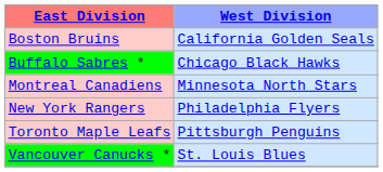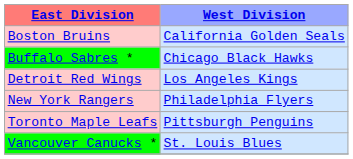 <table class="wikitable">
 <tr>
 <th style="background-color: #FF7B77;"><strong><a href='#'>East Division</a></strong></th>
 <th style="background-color: #99A8FF;"><strong><a href='#'>West Division</a></strong></th>
 </tr>
 <tr>
 <td style="background-color: #FFCCCC;"><a href='#'>Boston Bruins</a></td>
 <td style="background-color: #D0E7FF;"><a href='#'>California Golden Seals</a></td>
 </tr>
 <tr>
 <td style="background-color: #00FF00;"><a href='#'>Buffalo Sabres</a> *</td>
 <td style="background-color: #D0E7FF;"><a href='#'>Chicago Black Hawks</a></td>
 </tr>
 <tr>
-<td style="background-color: #FFCCCC;"><a href='#'>Montreal Canadiens</a></td>
-<td style="background-color: #D0E7FF;"><a href='#'>Minnesota North Stars</a></td>
+<td style="background-color: #FFCCCC;"><a href='#'>Detroit Red Wings</a></td>
+<td style="background-color: #D0E7FF;"><a href='#'>Los Angeles Kings</a></td>
 </tr>
 <tr>
 <td style="background-color: #FFCCCC;"><a href='#'>New York Rangers</a></td>
 <td style="background-color: #D0E7FF;"><a href='#'>Philadelphia Flyers</a></td>
 </tr>
 <tr>
 <td style="background-color: #FFCCCC;"><a href='#'>Toronto Maple Leafs</a></td>
 <td style="background-color: #D0E7FF;"><a href='#'>Pittsburgh Penguins</a></td>
 </tr>
 <tr>
 <td style="background-color: #00FF00;"><a href='#'>Vancouver Canucks</a> *</td>
 <td style="background-color: #D0E7FF;"><a href='#'>St. Louis Blues</a></td>
 </tr>
 <tr>
 </tr>
 </table>
